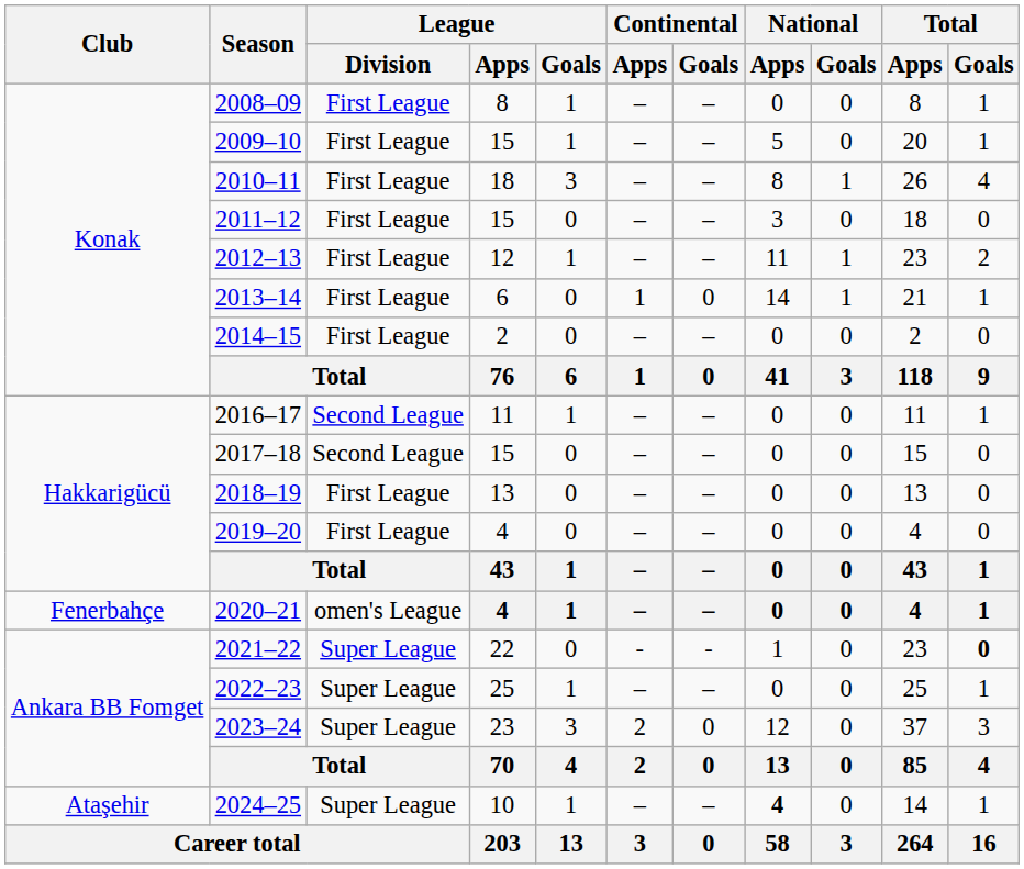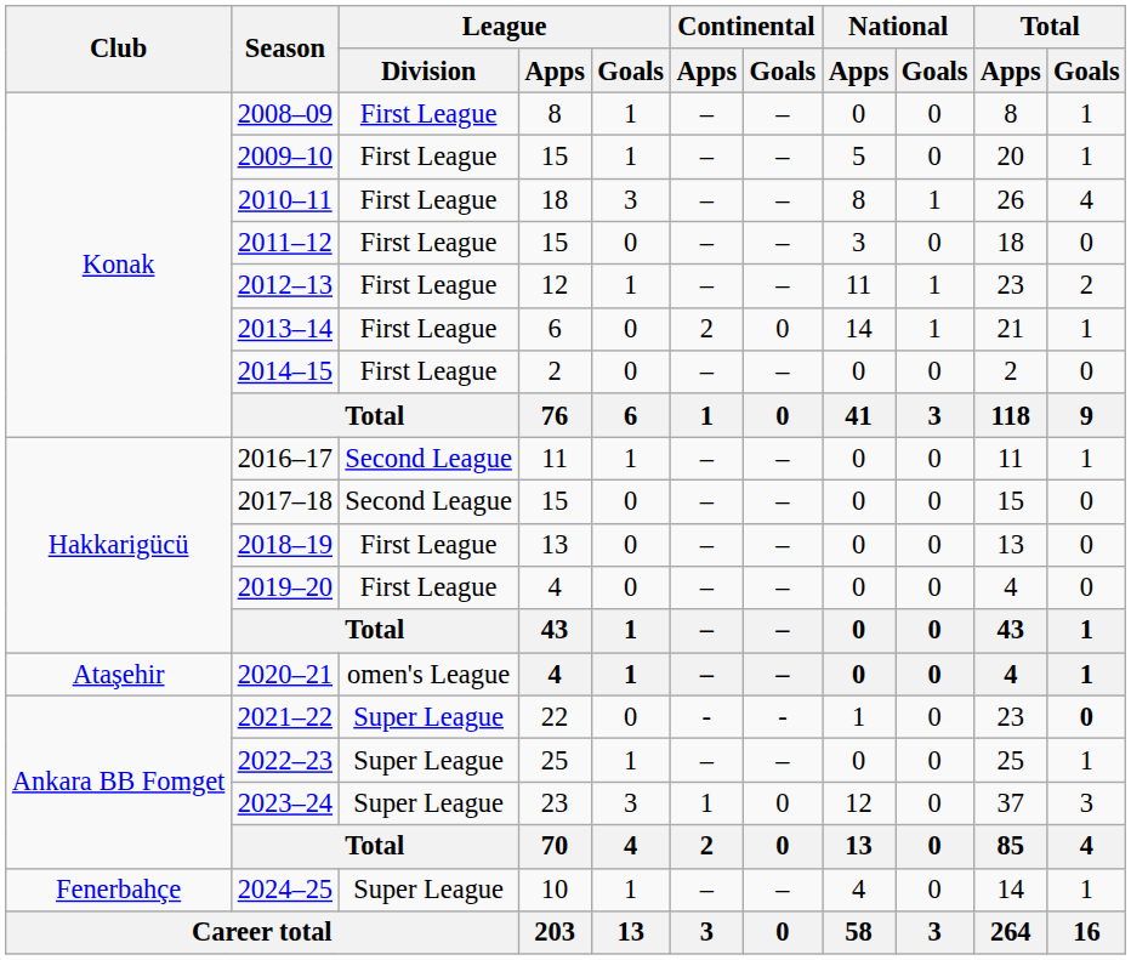 <table class="wikitable" style="text-align: center;">
 <tr>
 <th rowspan=2>Club</th>
 <th rowspan=2>Season</th>
 <th colspan=3>League</th>
 <th colspan=2>Continental</th>
 <th colspan=2>National</th>
 <th colspan=2>Total</th>
 </tr>
 <tr>
 <th>Division</th>
 <th>Apps</th>
 <th>Goals</th>
 <th>Apps</th>
 <th>Goals</th>
 <th>Apps</th>
 <th>Goals</th>
 <th>Apps</th>
 <th>Goals</th>
 </tr>
 <tr>
 <td rowspan=8><a href='#'>Konak</a></td>
 <td><a href='#'>2008–09</a></td>
 <td><a href='#'>First League</a></td>
 <td>8</td>
 <td>1</td>
 <td>–</td>
 <td>–</td>
 <td>0</td>
 <td>0</td>
 <td>8</td>
 <td>1</td>
 </tr>
 <tr>
 <td><a href='#'>2009–10</a></td>
 <td>First League</td>
 <td>15</td>
 <td>1</td>
 <td>–</td>
 <td>–</td>
 <td>5</td>
 <td>0</td>
 <td>20</td>
 <td>1</td>
 </tr>
 <tr>
 <td><a href='#'>2010–11</a></td>
 <td>First League</td>
 <td>18</td>
 <td>3</td>
 <td>–</td>
 <td>–</td>
 <td>8</td>
 <td>1</td>
 <td>26</td>
 <td>4</td>
 </tr>
 <tr>
 <td><a href='#'>2011–12</a></td>
 <td>First League</td>
 <td>15</td>
 <td>0</td>
 <td>–</td>
 <td>–</td>
 <td>3</td>
 <td>0</td>
 <td>18</td>
 <td>0</td>
 </tr>
 <tr>
 <td><a href='#'>2012–13</a></td>
 <td>First League</td>
 <td>12</td>
 <td>1</td>
 <td>–</td>
 <td>–</td>
 <td>11</td>
 <td>1</td>
 <td>23</td>
 <td>2</td>
 </tr>
 <tr>
 <td><a href='#'>2013–14</a></td>
 <td>First League</td>
 <td>6</td>
 <td>0</td>
-<td>1</td>
+<td>2</td>
 <td>0</td>
 <td>14</td>
 <td>1</td>
 <td>21</td>
 <td>1</td>
 </tr>
 <tr>
 <td><a href='#'>2014–15</a></td>
 <td>First League</td>
 <td>2</td>
 <td>0</td>
 <td>–</td>
 <td>–</td>
 <td>0</td>
 <td>0</td>
 <td>2</td>
 <td>0</td>
 </tr>
 <tr>
 <th colspan=2>Total</th>
 <th>76</th>
 <th>6</th>
 <th>1</th>
 <th>0</th>
 <th>41</th>
 <th>3</th>
 <th>118</th>
 <th>9</th>
 </tr>
 <tr>
 <td rowspan=5><a href='#'>Hakkarigücü</a></td>
 <td>2016–17</td>
 <td><a href='#'>Second League</a></td>
 <td>11</td>
 <td>1</td>
 <td>–</td>
 <td>–</td>
 <td>0</td>
 <td>0</td>
 <td>11</td>
 <td>1</td>
 </tr>
 <tr>
 <td>2017–18</td>
 <td>Second League</td>
 <td>15</td>
 <td>0</td>
 <td>–</td>
 <td>–</td>
 <td>0</td>
 <td>0</td>
 <td>15</td>
 <td>0</td>
 </tr>
 <tr>
 <td><a href='#'>2018–19</a></td>
 <td>First League</td>
 <td>13</td>
 <td>0</td>
 <td>–</td>
 <td>–</td>
 <td>0</td>
 <td>0</td>
 <td>13</td>
 <td>0</td>
 </tr>
 <tr>
 <td><a href='#'>2019–20</a></td>
 <td>First League</td>
 <td>4</td>
 <td>0</td>
 <td>–</td>
 <td>–</td>
 <td>0</td>
 <td>0</td>
 <td>4</td>
 <td>0</td>
 </tr>
 <tr>
 <th colspan=2>Total</th>
 <th>43</th>
 <th>1</th>
 <th>–</th>
 <th>–</th>
 <th>0</th>
 <th>0</th>
 <th>43</th>
 <th>1</th>
 </tr>
 <tr>
-<td><a href='#'>Fenerbahçe</a></td>
+<td><a href='#'>Ataşehir</a></td>
 <td><a href='#'>2020–21</a></td>
 <td>omen's League</td>
 <th>4</th>
 <th>1</th>
 <th>–</th>
 <th>–</th>
 <th>0</th>
 <th>0</th>
 <th>4</th>
 <th>1</th>
 </tr>
 <tr>
 <td rowspan=4><a href='#'>Ankara BB Fomget</a></td>
 <td><a href='#'>2021–22</a></td>
 <td><a href='#'>Super League</a></td>
 <td>22</td>
 <td>0</td>
 <td>-</td>
 <td>-</td>
 <td>1</td>
 <td>0</td>
 <td>23</td>
 <td><strong>0</strong></td>
 </tr>
 <tr>
 <td><a href='#'>2022–23</a></td>
 <td>Super League</td>
 <td>25</td>
 <td>1</td>
 <td>–</td>
 <td>–</td>
 <td>0</td>
 <td>0</td>
 <td>25</td>
 <td>1</td>
 </tr>
 <tr>
 <td><a href='#'>2023–24</a></td>
 <td>Super League</td>
 <td>23</td>
 <td>3</td>
-<td>2</td>
+<td>1</td>
 <td>0</td>
 <td>12</td>
 <td>0</td>
 <td>37</td>
 <td>3</td>
 </tr>
 <tr>
 <th colspan=2>Total</th>
 <th>70</th>
 <th>4</th>
 <th>2</th>
 <th>0</th>
 <th>13</th>
 <th>0</th>
 <th>85</th>
 <th>4</th>
 </tr>
 <tr>
-<td><a href='#'>Ataşehir</a></td>
+<td><a href='#'>Fenerbahçe</a></td>
 <td><a href='#'>2024–25</a></td>
 <td>Super League</td>
 <td>10</td>
 <td>1</td>
 <td>–</td>
 <td>–</td>
-<td><strong>4</strong></td>
+<td>4</td>
 <td>0</td>
 <td>14</td>
 <td>1</td>
 </tr>
 <tr>
 <th colspan=3>Career total</th>
 <th>203</th>
 <th>13</th>
 <th>3</th>
 <th>0</th>
 <th>58</th>
 <th>3</th>
 <th>264</th>
 <th>16</th>
 </tr>
 </table>
